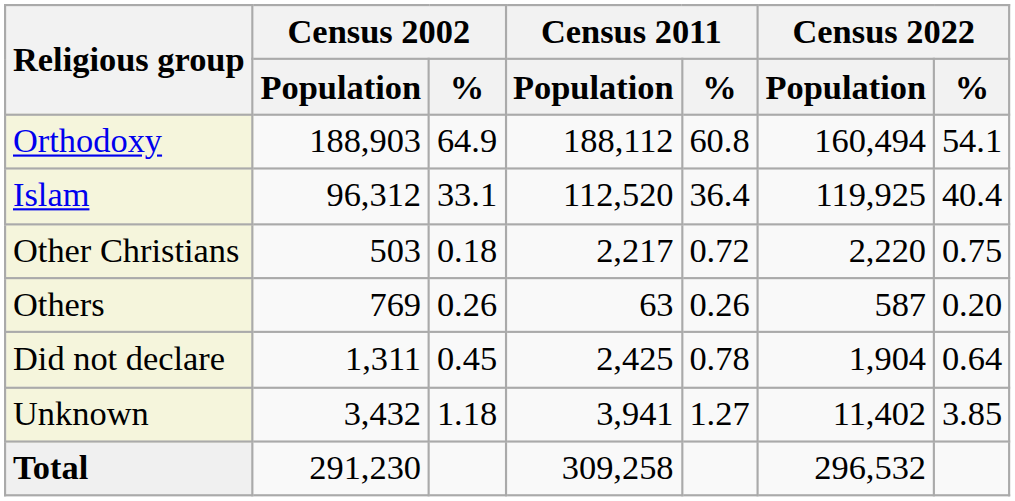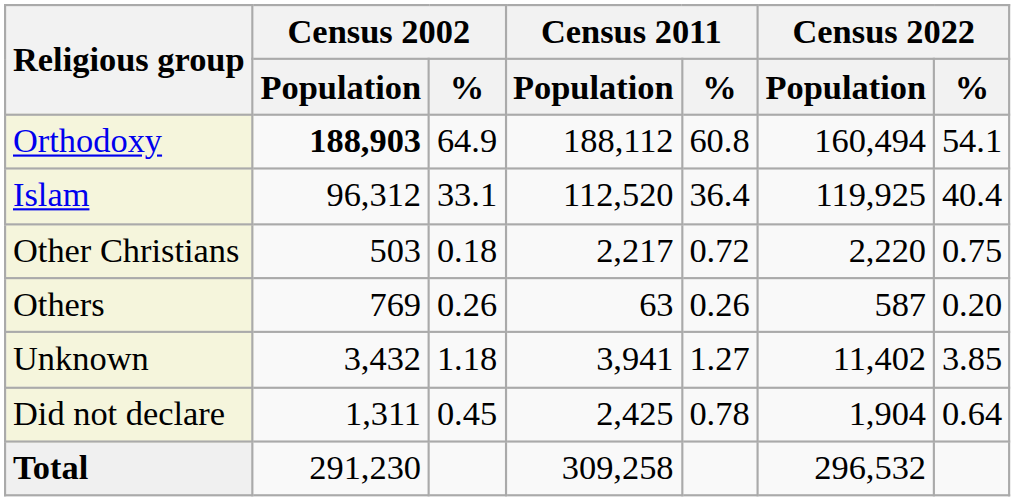 <table class="wikitable">
 <tr>
 <th rowspan="2">Religious group</th>
 <th colspan="2">Census 2002</th>
 <th colspan="2">Census 2011</th>
 <th colspan="2">Census 2022</th>
 </tr>
 <tr>
 <th>Population</th>
 <th>%</th>
 <th>Population</th>
 <th>%</th>
 <th>Population</th>
 <th>%</th>
 </tr>
 <tr>
 <td style="background:#F5F5DC;"><a href='#'>Orthodoxy</a></td>
-<td align="right">188,903</td>
+<td align="right"><strong>188,903</strong></td>
 <td>64.9</td>
 <td align="right">188,112</td>
 <td>60.8</td>
 <td align="right">160,494</td>
 <td>54.1</td>
 </tr>
 <tr>
 <td style="background:#F5F5DC;"><a href='#'>Islam</a></td>
 <td align="right">96,312</td>
 <td>33.1</td>
 <td align="right">112,520</td>
 <td>36.4</td>
 <td align="right">119,925</td>
 <td>40.4</td>
 </tr>
 <tr>
 <td style="background:#F5F5DC;">Other Christians</td>
 <td align="right">503</td>
 <td>0.18</td>
 <td align="right">2,217</td>
 <td>0.72</td>
 <td align="right">2,220</td>
 <td>0.75</td>
 </tr>
 <tr>
 <td style="background:#F5F5DC;">Others</td>
 <td align="right">769</td>
 <td>0.26</td>
 <td align="right">63</td>
 <td>0.26</td>
 <td align="right">587</td>
 <td>0.20</td>
 </tr>
 <tr>
+<td style="background:#F5F5DC;">Unknown</td>
+<td align="right">3,432</td>
+<td>1.18</td>
+<td align="right">3,941</td>
+<td>1.27</td>
+<td align="right">11,402</td>
+<td>3.85</td>
+</tr>
+<tr>
 <td style="background:#F5F5DC;">Did not declare</td>
 <td align="right">1,311</td>
 <td>0.45</td>
 <td align="right">2,425</td>
 <td>0.78</td>
 <td align="right">1,904</td>
 <td>0.64</td>
-</tr>
-<tr>
-<td style="background:#F5F5DC;">Unknown</td>
-<td align="right">3,432</td>
-<td>1.18</td>
-<td align="right">3,941</td>
-<td>1.27</td>
-<td align="right">11,402</td>
-<td>3.85</td>
 </tr>
 <tr>
 <td style="background:#F0F0F0;"><strong>Total</strong></td>
 <td align="right">291,230</td>
 <td></td>
 <td align="right">309,258</td>
 <td></td>
 <td align="right">296,532</td>
 <td></td>
 </tr>
 </table>
